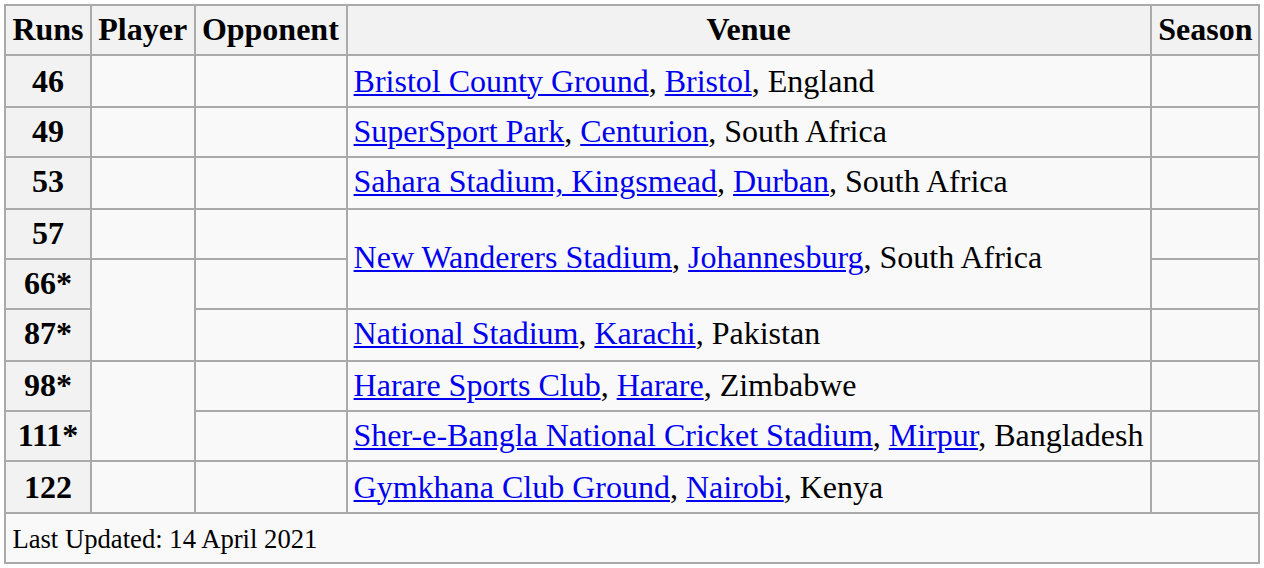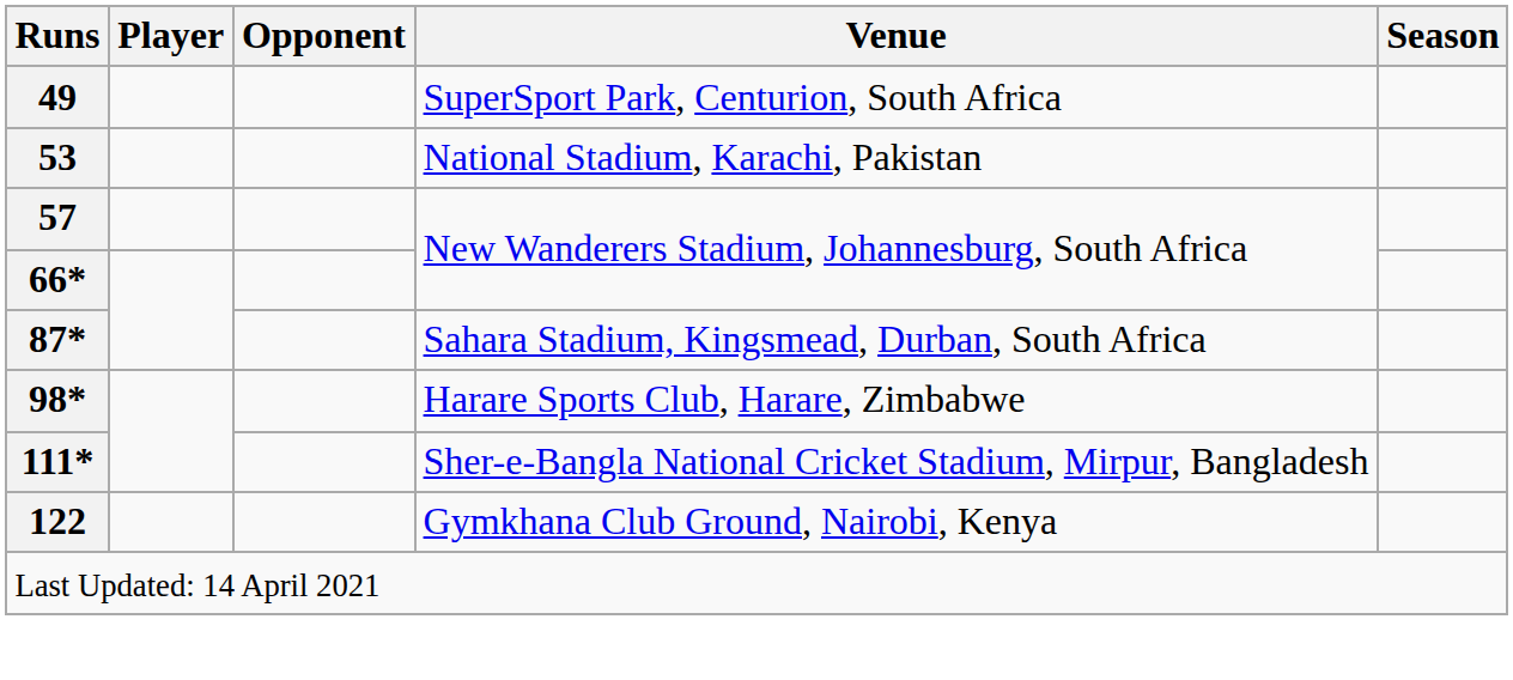 <table class="wikitable plainrowheaders sortable">
 <tr>
 <th scope=col>Runs</th>
 <th scope=col>Player</th>
 <th scope=col>Opponent</th>
 <th scope=col>Venue</th>
 <th scope=col>Season</th>
-</tr>
-<tr>
-<th>46</th>
-<td></td>
-<td></td>
-<td><a href='#'>Bristol County Ground</a>, <a href='#'>Bristol</a>, England</td>
-<td></td>
 </tr>
 <tr>
 <th>49</th>
 <td></td>
 <td></td>
 <td><a href='#'>SuperSport Park</a>, <a href='#'>Centurion</a>, South Africa</td>
 <td></td>
 </tr>
 <tr>
 <th>53</th>
 <td></td>
 <td></td>
-<td><a href='#'>Sahara Stadium, Kingsmead</a>, <a href='#'>Durban</a>, South Africa</td>
+<td><a href='#'>National Stadium</a>, <a href='#'>Karachi</a>, Pakistan</td>
 <td> </td>
 </tr>
 <tr>
 <th>57</th>
 <td></td>
 <td></td>
 <td rowspan=2><a href='#'>New Wanderers Stadium</a>, <a href='#'>Johannesburg</a>, South Africa</td>
 <td> </td>
 </tr>
 <tr>
 <th>66*</th>
 <td rowspan=2></td>
 <td></td>
 <td> </td>
 </tr>
 <tr>
 <th>87*</th>
 <td></td>
-<td><a href='#'>National Stadium</a>, <a href='#'>Karachi</a>, Pakistan</td>
+<td><a href='#'>Sahara Stadium, Kingsmead</a>, <a href='#'>Durban</a>, South Africa</td>
 <td></td>
 </tr>
 <tr>
 <th>98*</th>
 <td rowspan=2></td>
 <td></td>
 <td><a href='#'>Harare Sports Club</a>, <a href='#'>Harare</a>, Zimbabwe</td>
 <td></td>
 </tr>
 <tr>
 <th>111*</th>
 <td></td>
 <td><a href='#'>Sher-e-Bangla National Cricket Stadium</a>, <a href='#'>Mirpur</a>, Bangladesh</td>
 <td> </td>
 </tr>
 <tr>
 <th>122</th>
 <td></td>
 <td></td>
 <td><a href='#'>Gymkhana Club Ground</a>, <a href='#'>Nairobi</a>, Kenya</td>
 <td></td>
 </tr>
 <tr>
 </tr>
 <tr class=sortbottom>
 <td colspan=5><small>Last Updated: 14 April 2021</small></td>
 </tr>
 </table>
